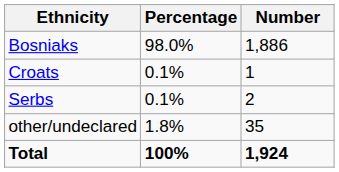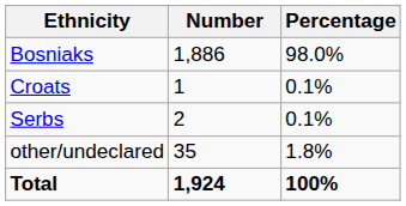 <table class="wikitable">
 <tr>
 <th width="100px">Ethnicity</th>
+<th width="80px">Number</th>
 <th width="80px">Percentage</th>
-<th width="80px">Number</th>
 </tr>
 <tr>
 <td><a href='#'>Bosniaks</a></td>
+<td>1,886</td>
 <td>98.0%</td>
-<td>1,886</td>
 </tr>
 <tr>
 <td><a href='#'>Croats</a></td>
+<td>1</td>
 <td>0.1%</td>
-<td>1</td>
 </tr>
 <tr>
 <td><a href='#'>Serbs</a></td>
+<td>2</td>
 <td>0.1%</td>
-<td>2</td>
 </tr>
 <tr>
 <td>other/undeclared</td>
+<td>35</td>
 <td>1.8%</td>
-<td>35</td>
 </tr>
 <tr>
 <td><strong>Total</strong></td>
+<td><strong>1,924</strong></td>
 <td><strong>100%</strong></td>
-<td><strong>1,924</strong></td>
 </tr>
 </table>
